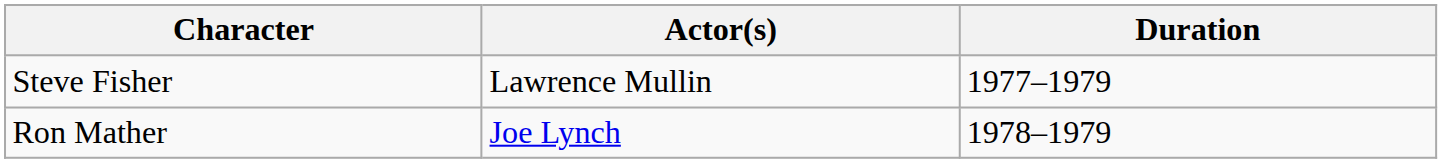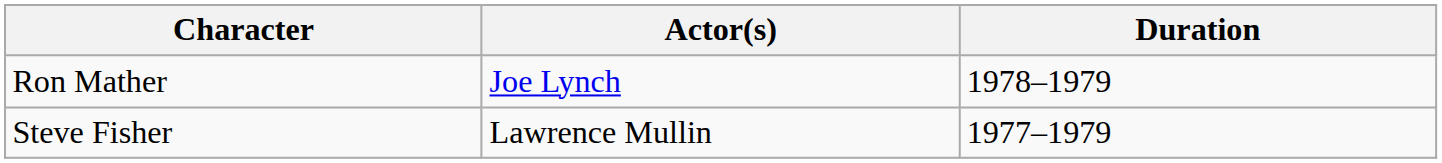 <table class="wikitable">
 <tr>
 <th scope="col" style="width:230px;">Character</th>
 <th scope="col" style="width:230px;">Actor(s)</th>
 <th scope="col" style="width:230px;">Duration</th>
 </tr>
 <tr>
+<td>Ron Mather</td>
+<td><a href='#'>Joe Lynch</a></td>
+<td>1978–1979</td>
+</tr>
+<tr>
 <td>Steve Fisher</td>
 <td>Lawrence Mullin</td>
 <td>1977–1979</td>
 </tr>
-<tr>
-<td>Ron Mather</td>
-<td><a href='#'>Joe Lynch</a></td>
-<td>1978–1979</td>
-</tr>
 </table>
